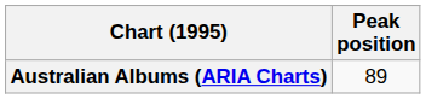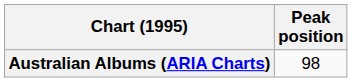 <table class="wikitable sortable plainrowheaders" style="text-align:center">
 <tr>
 <th scope="col">Chart (1995)</th>
 <th scope="col">Peak<br>position</th>
 </tr>
 <tr>
 <th scope="row">Australian Albums (<a href='#'>ARIA Charts</a>)</th>
-<td>89</td>
+<td>98</td>
 </tr>
 </table>
